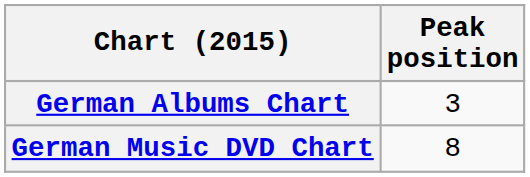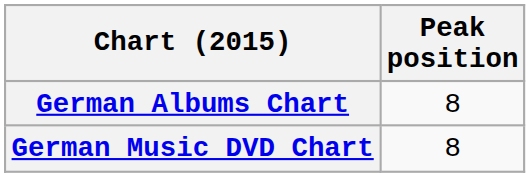 <table class="wikitable sortable plainrowheaders" style="text-align:center">
 <tr>
 <th scope="col">Chart (2015)</th>
 <th scope="col">Peak<br>position</th>
 </tr>
 <tr>
 <th scope="row"><a href='#'>German Albums Chart</a></th>
-<td>3</td>
+<td>8</td>
 </tr>
 <tr>
 <th scope="row"><a href='#'>German Music DVD Chart</a></th>
 <td>8</td>
 </tr>
 </table>
